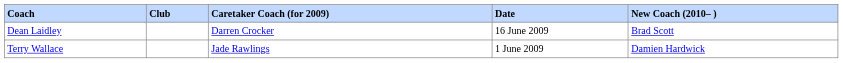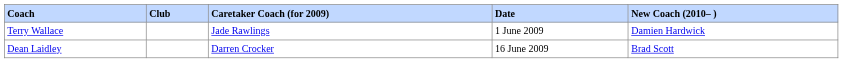 <table border="1" cellpadding="4" cellspacing="0"  style="text-align:left; font-size:95%; border-collapse:collapse; width:100%;">
 <tr style="background:#C1D8FF;">
 <th>Coach</th>
 <th>Club</th>
 <th>Caretaker Coach (for 2009)</th>
 <th>Date</th>
 <th>New Coach (2010– )</th>
 </tr>
 <tr>
+<td><a href='#'>Terry Wallace</a></td>
+<td></td>
+<td><a href='#'>Jade Rawlings</a></td>
+<td>1 June 2009</td>
+<td><a href='#'>Damien Hardwick</a></td>
+</tr>
+<tr>
 <td><a href='#'>Dean Laidley</a></td>
 <td></td>
 <td><a href='#'>Darren Crocker</a></td>
 <td>16 June 2009</td>
 <td><a href='#'>Brad Scott</a></td>
 </tr>
-<tr>
-<td><a href='#'>Terry Wallace</a></td>
-<td></td>
-<td><a href='#'>Jade Rawlings</a></td>
-<td>1 June 2009</td>
-<td><a href='#'>Damien Hardwick</a></td>
-</tr>
 </table>
